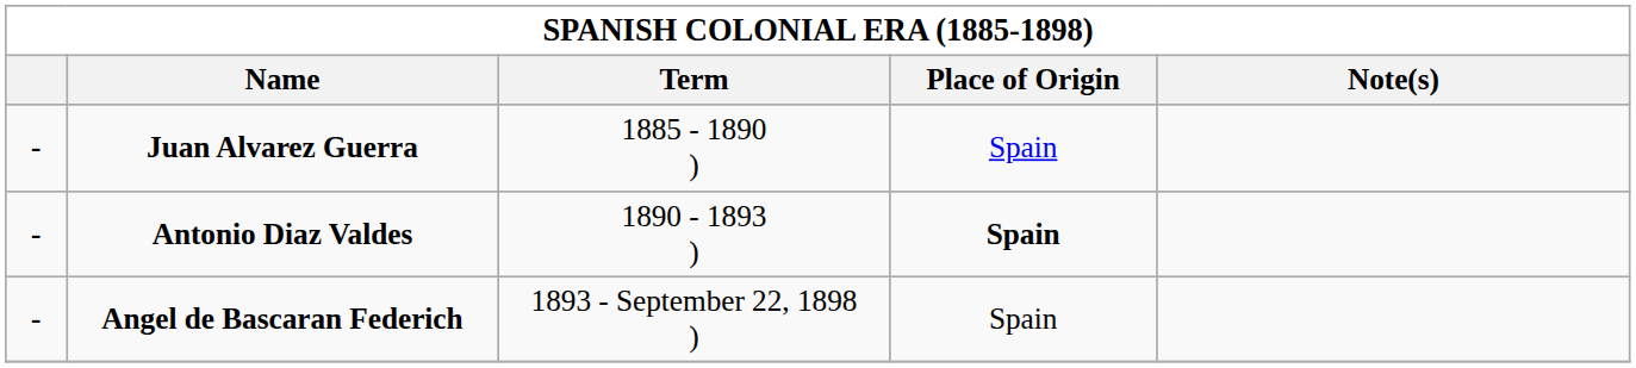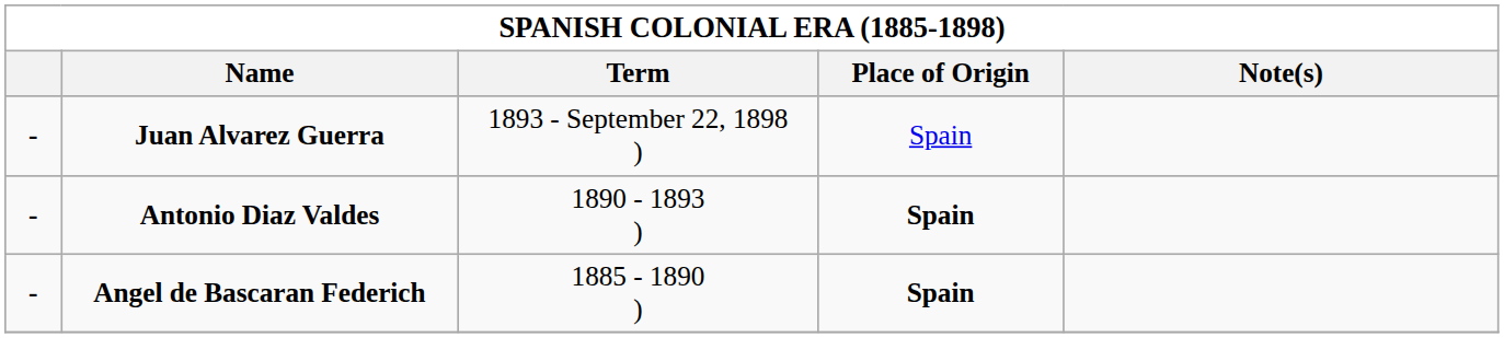 <table class="wikitable " style="vertical-align:top;text-align:center;font-size:95%;">
 <tr>
 <th style="background-color:white;font-size:105%;width:51em;" colspan=6>SPANISH COLONIAL ERA (1885-1898)</th>
 </tr>
 <tr>
 <th style="width: 1em;text-align:center"></th>
 <th style="width: 10em;text-align:center">Name</th>
 <th style="width: 9em;text-align:center">Term</th>
 <th style="width: 6em;text-align:center">Place of Origin</th>
 <th style="width: 11em;text-align:center">Note(s)</th>
 </tr>
 <tr>
 <td><strong>-</strong></td>
 <td><strong>Juan Alvarez Guerra</strong></td>
-<td>1885 - 1890 <br>)</td>
+<td>1893 - September 22, 1898 <br>)</td>
 <td><a href='#'>Spain</a></td>
 <td></td>
 </tr>
 <tr>
 <td><strong>-</strong></td>
 <td><strong>Antonio Diaz Valdes</strong></td>
 <td>1890 - 1893 <br>)</td>
 <td><strong>Spain</strong></td>
 <td></td>
 </tr>
 <tr>
 <td><strong>-</strong></td>
 <td><strong>Angel de Bascaran Federich</strong></td>
-<td>1893 - September 22, 1898 <br>)</td>
-<td>Spain</td>
+<td>1885 - 1890 <br>)</td>
+<td><strong>Spain</strong></td>
 <td></td>
 </tr>
 <tr>
 </tr>
 </table>
